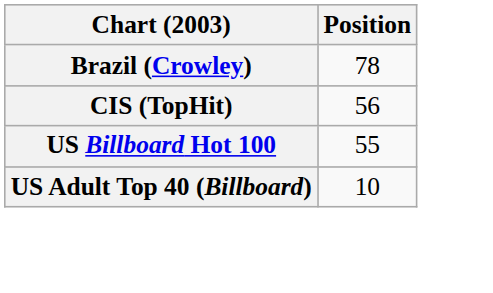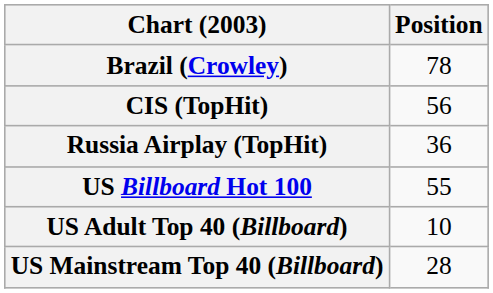 <table class="wikitable sortable plainrowheaders" style="text-align:center">
 <tr>
 <th>Chart (2003)</th>
 <th>Position</th>
 </tr>
 <tr>
 <th scope="row">Brazil (<a href='#'>Crowley</a>)</th>
 <td>78</td>
 </tr>
 <tr>
 <th scope="row">CIS (TopHit)</th>
 <td>56</td>
 </tr>
 <tr>
+<th scope="row">Russia Airplay (TopHit)</th>
+<td>36</td>
+</tr>
+<tr>
 <th scope="row">US <a href='#'><em>Billboard</em> Hot 100</a></th>
 <td>55</td>
 </tr>
 <tr>
 <th scope="row">US Adult Top 40 (<em>Billboard</em>)</th>
 <td>10</td>
 </tr>
+<tr>
+<th scope="row">US Mainstream Top 40 (<em>Billboard</em>)</th>
+<td>28</td>
+</tr>
 </table>
